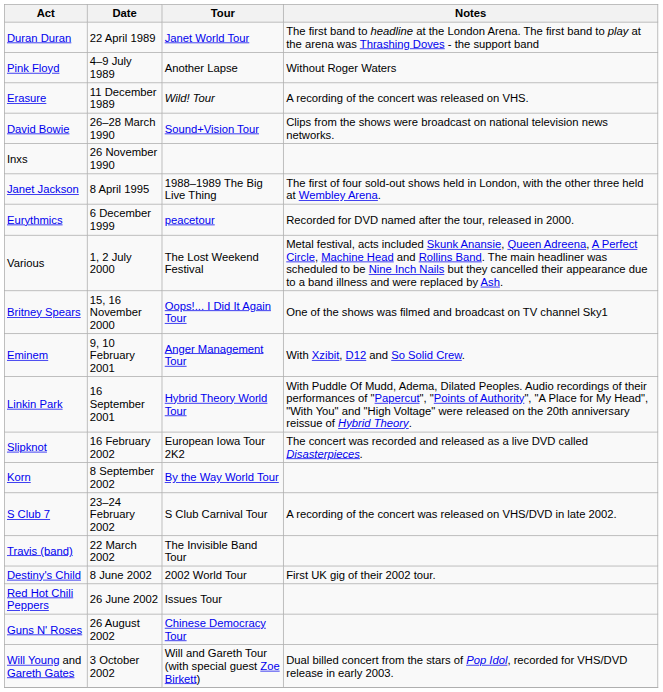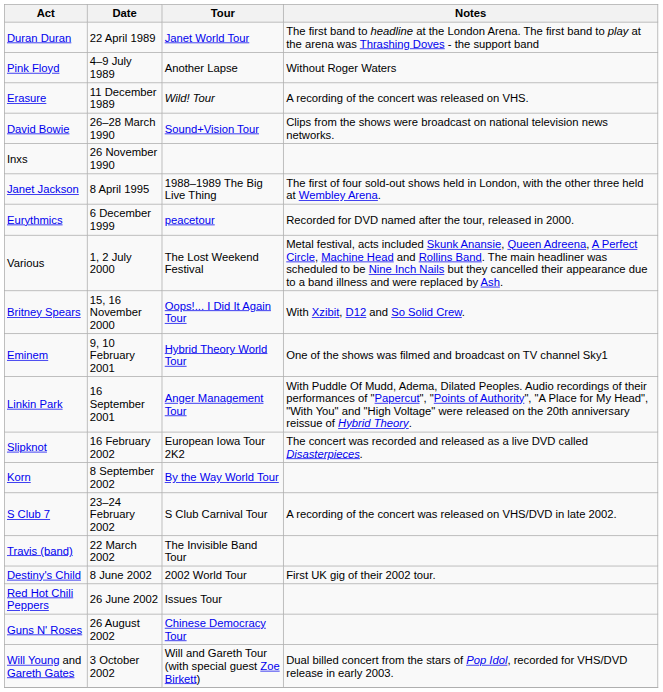 <table class="wikitable" style="text-align:left; font-size:95%; width:100%;">
 <tr>
 <th>Act</th>
 <th>Date</th>
 <th>Tour</th>
 <th>Notes</th>
 </tr>
 <tr>
 <td><a href='#'>Duran Duran</a></td>
 <td>22 April 1989</td>
 <td><a href='#'>Janet World Tour</a></td>
 <td>The first band to <em>headline</em> at the London Arena. The first band to <em>play</em> at the arena was <a href='#'>Thrashing Doves</a> - the support band</td>
 </tr>
 <tr>
 <td><a href='#'>Pink Floyd</a></td>
 <td>4–9 July 1989</td>
 <td>Another Lapse</td>
 <td>Without Roger Waters</td>
 </tr>
 <tr>
 <td><a href='#'>Erasure</a></td>
 <td>11 December 1989</td>
 <td><em>Wild! Tour</em></td>
 <td>A recording of the concert was released on VHS.</td>
 </tr>
 <tr>
 <td><a href='#'>David Bowie</a></td>
 <td>26–28 March 1990</td>
 <td><a href='#'>Sound+Vision Tour</a></td>
 <td>Clips from the shows were broadcast on national television news networks.</td>
 </tr>
 <tr>
 <td>Inxs</td>
 <td>26 November 1990</td>
 <td></td>
 <td></td>
 </tr>
 <tr>
 <td><a href='#'>Janet Jackson</a></td>
 <td>8 April 1995</td>
 <td>1988–1989 The Big Live Thing</td>
 <td>The first of four sold-out shows held in London, with the other three held at <a href='#'>Wembley Arena</a>.</td>
 </tr>
 <tr>
 <td><a href='#'>Eurythmics</a></td>
 <td>6 December 1999</td>
 <td><a href='#'>peacetour</a></td>
 <td>Recorded for DVD named after the tour, released in 2000.</td>
 </tr>
 <tr>
 <td>Various</td>
 <td>1, 2 July 2000</td>
 <td>The Lost Weekend Festival</td>
 <td>Metal festival, acts included <a href='#'>Skunk Anansie</a>, <a href='#'>Queen Adreena</a>, <a href='#'>A Perfect Circle</a>, <a href='#'>Machine Head</a> and <a href='#'>Rollins Band</a>. The main headliner was scheduled to be <a href='#'>Nine Inch Nails</a> but they cancelled their appearance due to a band illness and were replaced by <a href='#'>Ash</a>.</td>
 </tr>
 <tr>
 <td><a href='#'>Britney Spears</a></td>
 <td>15, 16 November 2000</td>
 <td><a href='#'>Oops!... I Did It Again Tour</a></td>
-<td>One of the shows was filmed and broadcast on TV channel Sky1</td>
+<td>With <a href='#'>Xzibit</a>, <a href='#'>D12</a> and <a href='#'>So Solid Crew</a>.</td>
 </tr>
 <tr>
 <td><a href='#'>Eminem</a></td>
 <td>9, 10 February 2001</td>
-<td><a href='#'>Anger Management Tour</a></td>
-<td>With <a href='#'>Xzibit</a>, <a href='#'>D12</a> and <a href='#'>So Solid Crew</a>.</td>
+<td><a href='#'>Hybrid Theory World Tour</a></td>
+<td>One of the shows was filmed and broadcast on TV channel Sky1</td>
 </tr>
 <tr>
 <td><a href='#'>Linkin Park</a></td>
 <td>16 September 2001</td>
-<td><a href='#'>Hybrid Theory World Tour</a></td>
+<td><a href='#'>Anger Management Tour</a></td>
 <td>With Puddle Of Mudd, Adema, Dilated Peoples. Audio recordings of their performances of "<a href='#'>Papercut</a>", "<a href='#'>Points of Authority</a>", "A Place for My Head", "With You" and "High Voltage" were released on the 20th anniversary reissue of <em><a href='#'>Hybrid Theory</a></em>.</td>
 </tr>
 <tr>
 <td><a href='#'>Slipknot</a></td>
 <td>16 February 2002</td>
 <td>European Iowa Tour 2K2</td>
 <td>The concert was recorded and released as a live DVD called <em><a href='#'>Disasterpieces</a>.</em></td>
 </tr>
 <tr>
 <td><a href='#'>Korn</a></td>
 <td>8 September 2002</td>
 <td><a href='#'>By the Way World Tour</a></td>
 <td></td>
 </tr>
 <tr>
 <td><a href='#'>S Club 7</a></td>
 <td>23–24 February 2002</td>
 <td>S Club Carnival Tour</td>
 <td>A recording of the concert was released on VHS/DVD in late 2002.</td>
 </tr>
 <tr>
 <td><a href='#'>Travis (band)</a></td>
 <td>22 March 2002</td>
 <td>The Invisible Band Tour</td>
 <td></td>
 </tr>
 <tr>
 <td><a href='#'>Destiny's Child</a></td>
 <td>8 June 2002</td>
 <td>2002 World Tour</td>
 <td>First UK gig of their 2002 tour.</td>
 </tr>
 <tr>
 <td><a href='#'>Red Hot Chili Peppers</a></td>
 <td>26 June 2002</td>
 <td>Issues Tour</td>
 <td></td>
 </tr>
 <tr>
 <td><a href='#'>Guns N' Roses</a></td>
 <td>26 August 2002</td>
 <td><a href='#'>Chinese Democracy Tour</a></td>
 <td></td>
 </tr>
 <tr>
 <td><a href='#'>Will Young</a> and <a href='#'>Gareth Gates</a></td>
 <td>3 October 2002</td>
 <td>Will and Gareth Tour (with special guest <a href='#'>Zoe Birkett</a>)</td>
 <td>Dual billed concert from the stars of <em><a href='#'>Pop Idol</a></em>, recorded for VHS/DVD release in early 2003.</td>
 </tr>
 <tr>
 </tr>
 </table>
